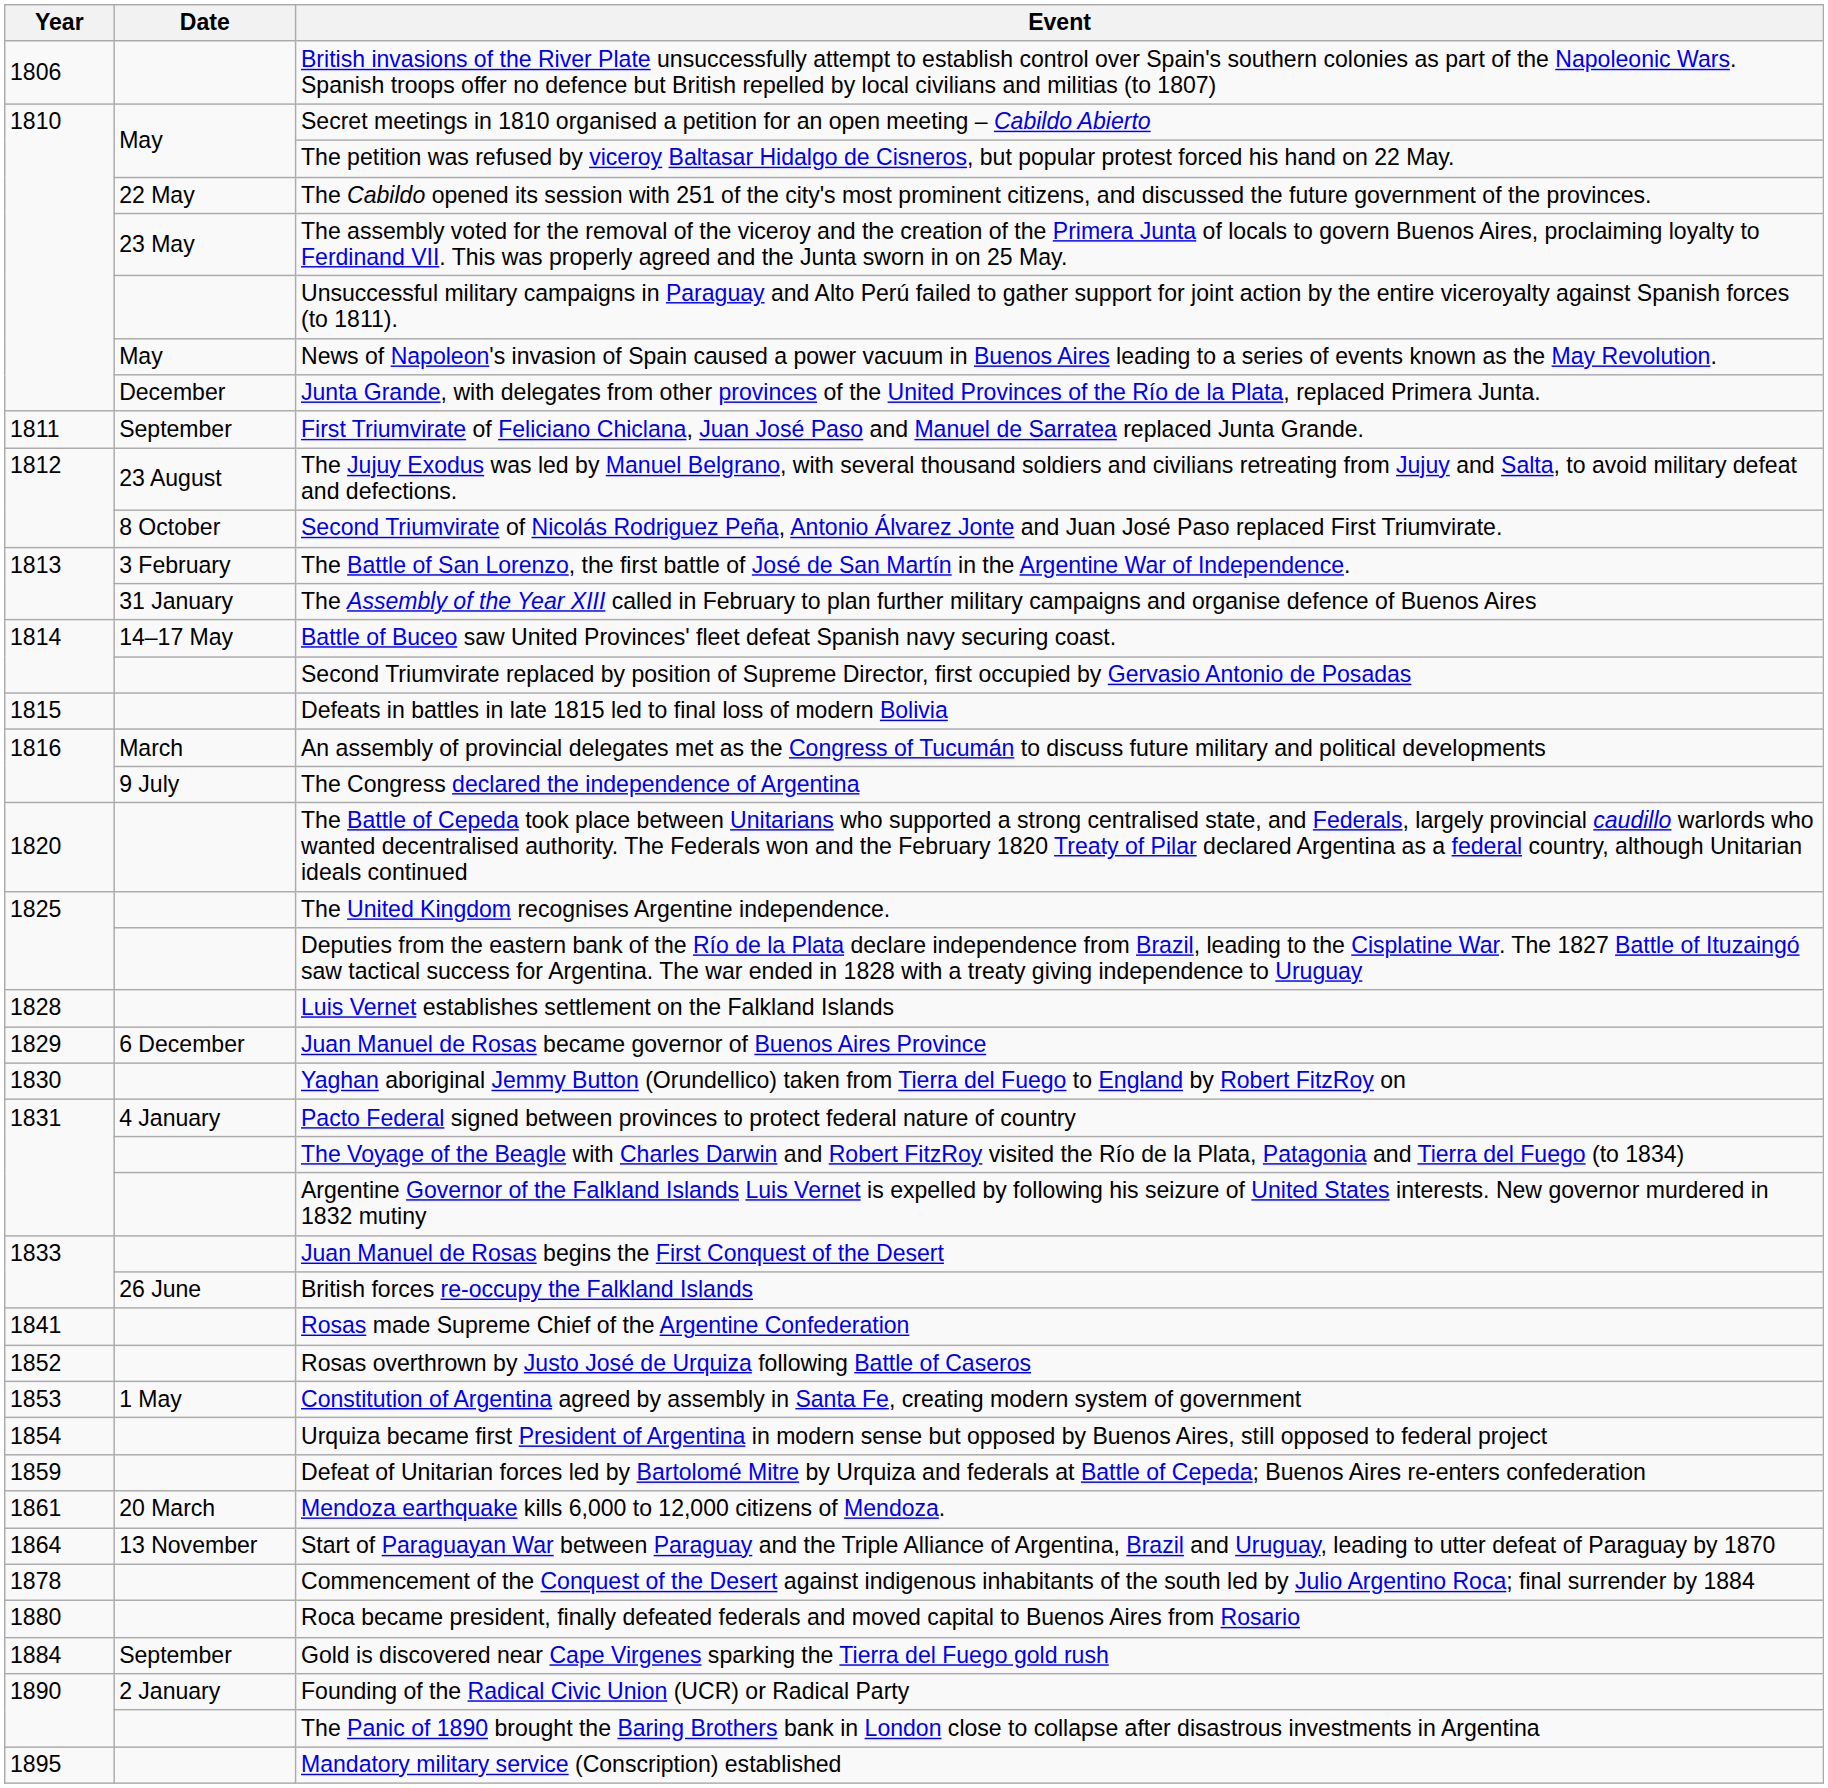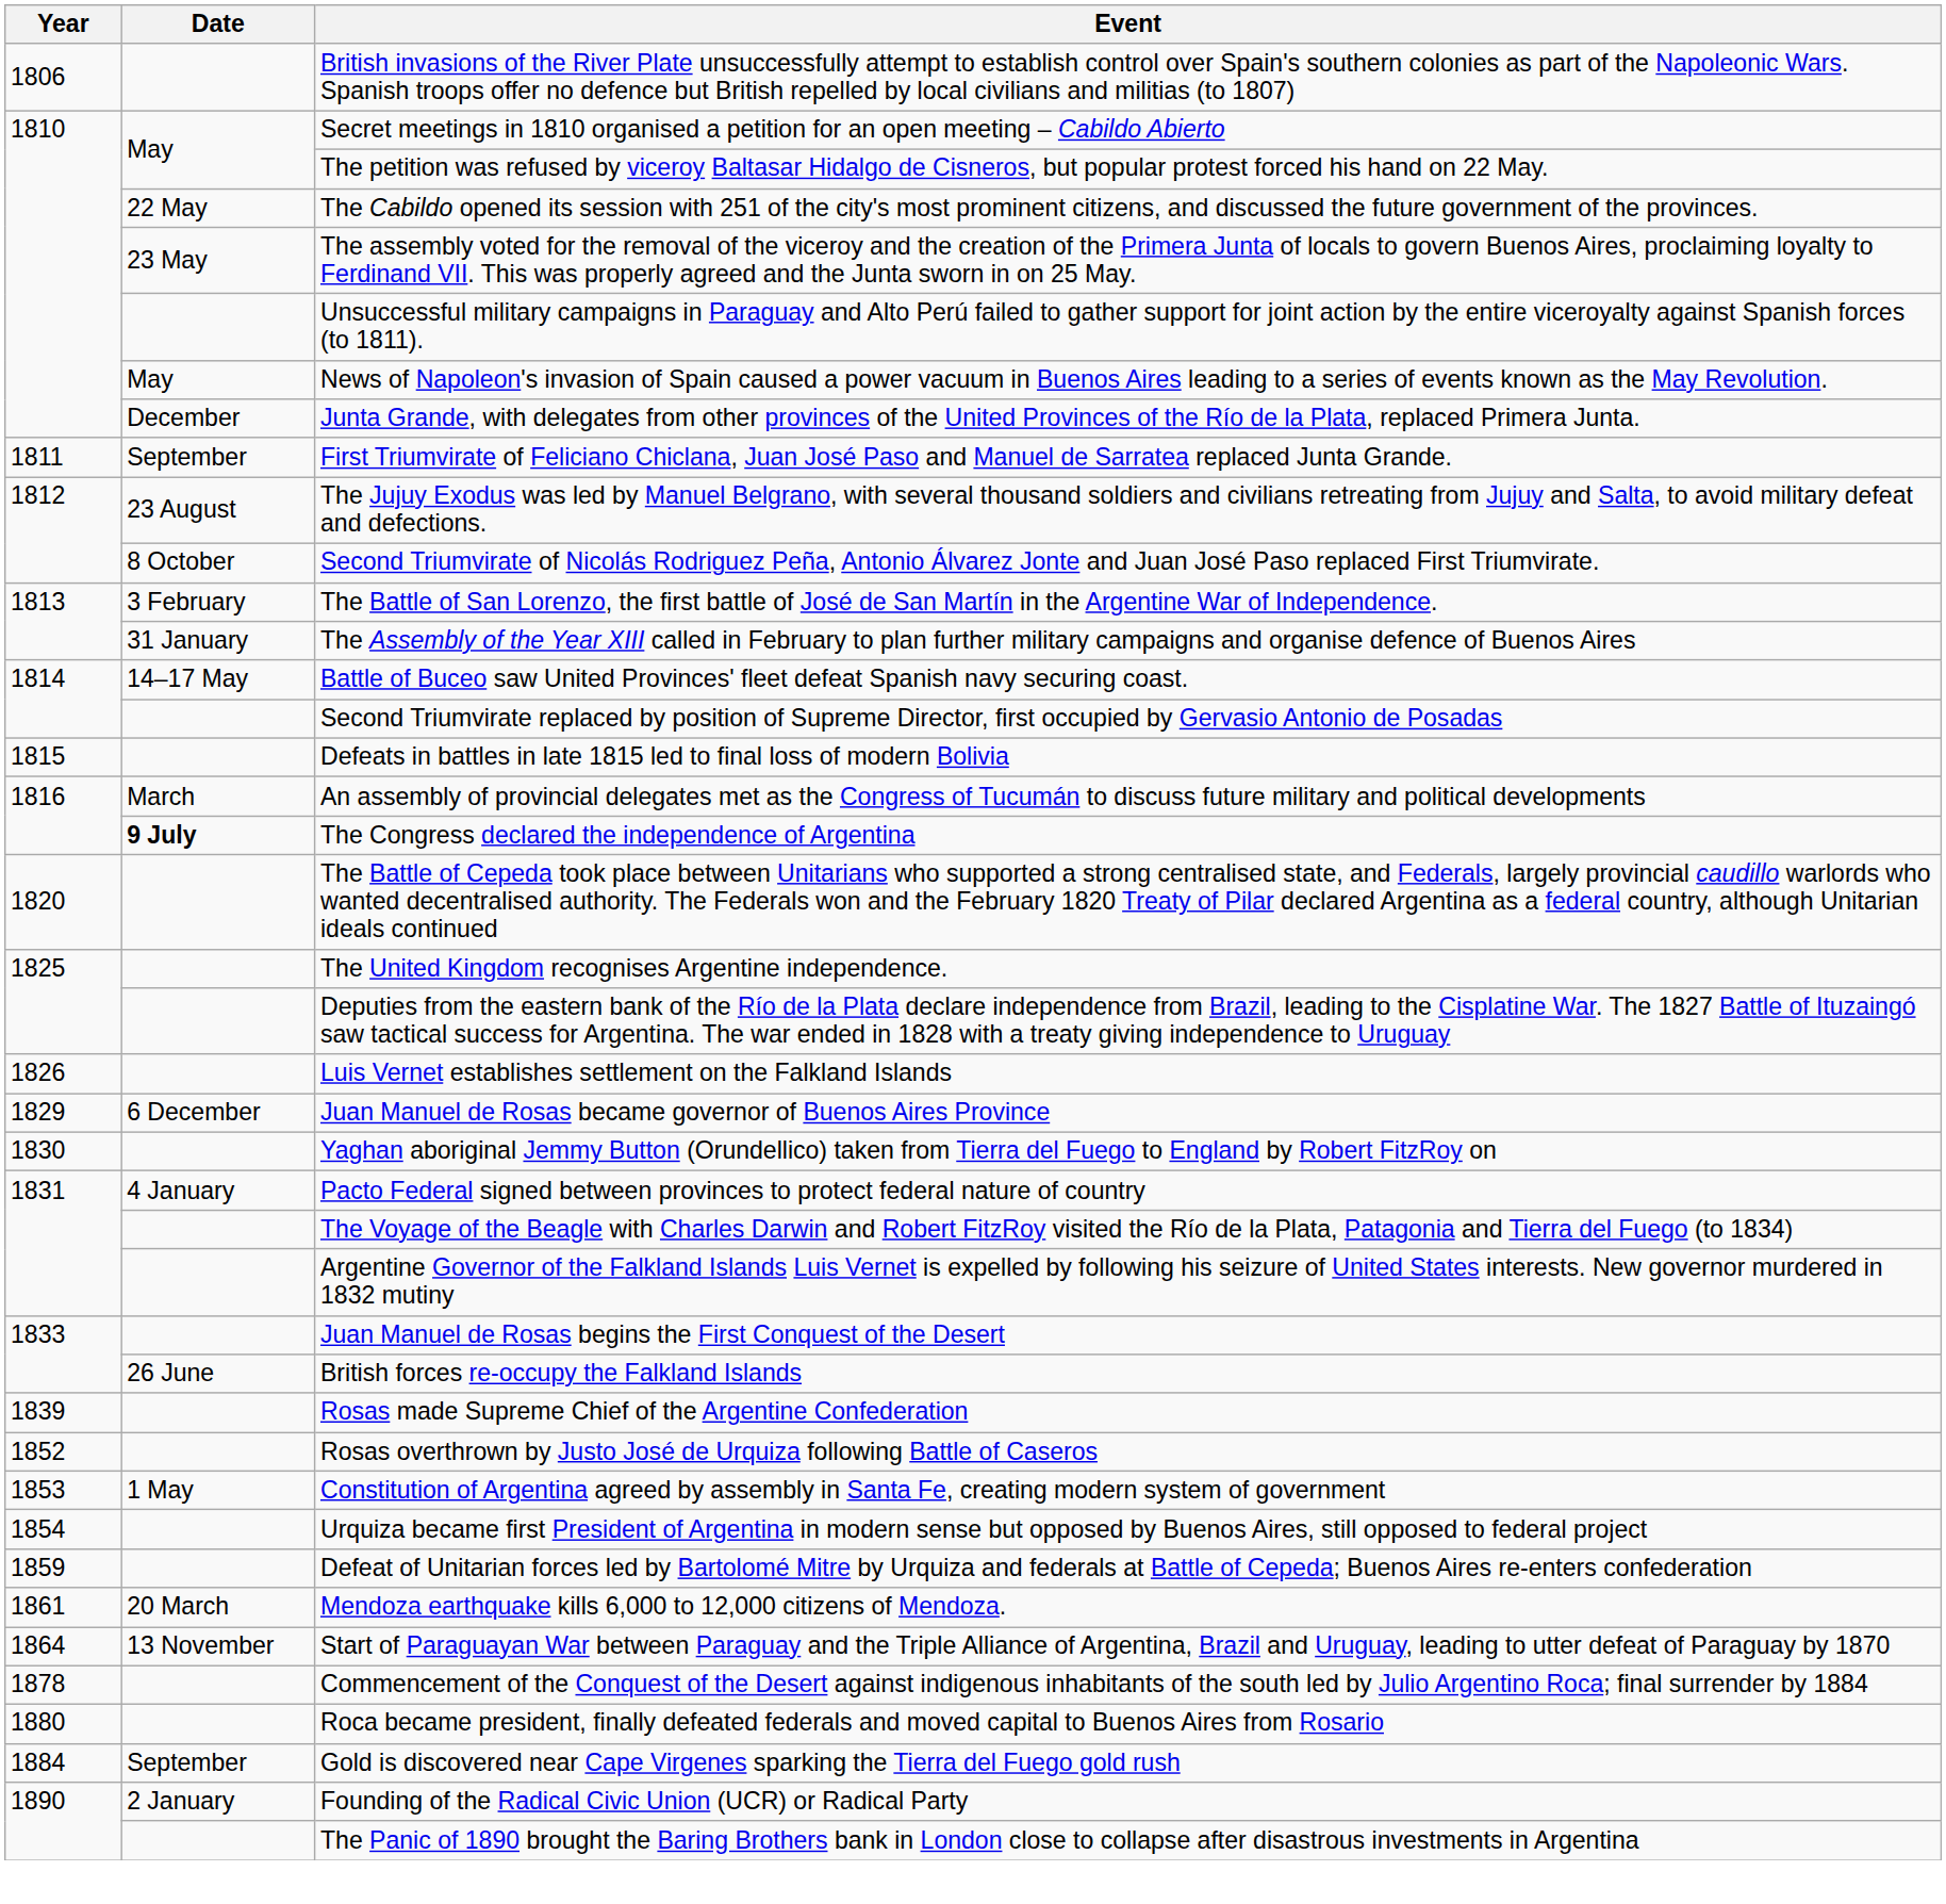 <table class="wikitable" width="100%">
 <tr>
 <th style="width:6%">Year</th>
 <th style="width:10%">Date</th>
 <th>Event</th>
 </tr>
 <tr>
 <td>1806</td>
 <td></td>
 <td><a href='#'>British invasions of the River Plate</a> unsuccessfully attempt to establish control over Spain's southern colonies as part of the <a href='#'>Napoleonic Wars</a>. Spanish troops offer no defence but British repelled by local civilians and militias (to 1807)</td>
 </tr>
 <tr>
 <td rowspan="7" valign="top">1810</td>
 <td rowspan="2">May</td>
 <td>Secret meetings in 1810 organised a petition for an open meeting – <em><a href='#'>Cabildo Abierto</a></em></td>
 </tr>
 <tr>
 <td>The petition was refused by <a href='#'>viceroy</a> <a href='#'>Baltasar Hidalgo de Cisneros</a>, but popular protest forced his hand on 22 May.</td>
 </tr>
 <tr>
 <td>22 May</td>
 <td>The <em>Cabildo</em> opened its session with 251 of the city's most prominent citizens, and discussed the future government of the provinces.</td>
 </tr>
 <tr>
 <td>23 May</td>
 <td>The assembly voted for the removal of the viceroy and the creation of the <a href='#'>Primera Junta</a> of locals to govern Buenos Aires, proclaiming loyalty to <a href='#'>Ferdinand VII</a>. This was properly agreed and the Junta sworn in on 25 May.</td>
 </tr>
 <tr>
 <td></td>
 <td>Unsuccessful military campaigns in <a href='#'>Paraguay</a> and Alto Perú failed to gather support for joint action by the entire viceroyalty against Spanish forces (to 1811).</td>
 </tr>
 <tr>
 <td>May</td>
 <td>News of <a href='#'>Napoleon</a>'s invasion of Spain caused a power vacuum in <a href='#'>Buenos Aires</a> leading to a series of events known as the <a href='#'>May Revolution</a>.</td>
 </tr>
 <tr>
 <td>December</td>
 <td><a href='#'>Junta Grande</a>, with delegates from other <a href='#'>provinces</a> of the <a href='#'>United Provinces of the Río de la Plata</a>, replaced Primera Junta.</td>
 </tr>
 <tr>
 <td>1811</td>
 <td>September</td>
 <td><a href='#'>First Triumvirate</a> of <a href='#'>Feliciano Chiclana</a>, <a href='#'>Juan José Paso</a> and <a href='#'>Manuel de Sarratea</a> replaced Junta Grande.</td>
 </tr>
 <tr>
 <td rowspan="2" valign="top">1812</td>
 <td>23 August</td>
 <td>The <a href='#'>Jujuy Exodus</a> was led by <a href='#'>Manuel Belgrano</a>, with several thousand soldiers and civilians retreating from <a href='#'>Jujuy</a> and <a href='#'>Salta</a>, to avoid military defeat and defections.</td>
 </tr>
 <tr>
 <td>8 October</td>
 <td><a href='#'>Second Triumvirate</a> of <a href='#'>Nicolás Rodriguez Peña</a>, <a href='#'>Antonio Álvarez Jonte</a> and Juan José Paso replaced First Triumvirate.</td>
 </tr>
 <tr>
 <td rowspan="2" valign="top">1813</td>
 <td>3 February</td>
 <td>The <a href='#'>Battle of San Lorenzo</a>, the first battle of <a href='#'>José de San Martín</a> in the <a href='#'>Argentine War of Independence</a>.</td>
 </tr>
 <tr>
 <td>31 January</td>
 <td>The <em><a href='#'>Assembly of the Year XIII</a></em> called in February to plan further military campaigns and organise defence of Buenos Aires</td>
 </tr>
 <tr>
 <td rowspan="2" valign="top">1814</td>
 <td>14–17 May</td>
 <td><a href='#'>Battle of Buceo</a> saw United Provinces' fleet defeat Spanish navy securing coast.</td>
 </tr>
 <tr>
 <td></td>
 <td>Second Triumvirate replaced by position of Supreme Director, first occupied by <a href='#'>Gervasio Antonio de Posadas</a></td>
 </tr>
 <tr>
 <td>1815</td>
 <td></td>
 <td>Defeats in battles in late 1815 led to final loss of modern <a href='#'>Bolivia</a></td>
 </tr>
 <tr>
 <td rowspan="2" valign="top">1816</td>
 <td>March</td>
 <td>An assembly of provincial delegates met as the <a href='#'>Congress of Tucumán</a> to discuss future military and political developments</td>
 </tr>
 <tr>
-<td>9 July</td>
+<td><strong>9 July</strong></td>
 <td>The Congress <a href='#'>declared the independence of Argentina</a></td>
 </tr>
 <tr>
 <td>1820</td>
 <td></td>
 <td>The <a href='#'>Battle of Cepeda</a> took place between <a href='#'>Unitarians</a> who supported a strong centralised state, and <a href='#'>Federals</a>, largely provincial <em><a href='#'>caudillo</a></em> warlords who wanted decentralised authority. The Federals won and the February 1820 <a href='#'>Treaty of Pilar</a> declared Argentina as a <a href='#'>federal</a> country, although Unitarian ideals continued</td>
 </tr>
 <tr>
 <td rowspan="2" valign="top">1825</td>
 <td></td>
 <td>The <a href='#'>United Kingdom</a> recognises Argentine independence.</td>
 </tr>
 <tr>
 <td></td>
 <td>Deputies from the eastern bank of the <a href='#'>Río de la Plata</a> declare independence from <a href='#'>Brazil</a>, leading to the <a href='#'>Cisplatine War</a>. The 1827 <a href='#'>Battle of Ituzaingó</a> saw tactical success for Argentina. The war ended in 1828 with a treaty giving independence to <a href='#'>Uruguay</a></td>
 </tr>
 <tr>
-<td>1828</td>
+<td>1826</td>
 <td></td>
 <td><a href='#'>Luis Vernet</a> establishes settlement on the Falkland Islands</td>
 </tr>
 <tr>
 <td>1829</td>
 <td>6 December</td>
 <td><a href='#'>Juan Manuel de Rosas</a> became governor of <a href='#'>Buenos Aires Province</a></td>
 </tr>
 <tr>
 <td>1830</td>
 <td></td>
 <td><a href='#'>Yaghan</a> aboriginal <a href='#'>Jemmy Button</a> (Orundellico) taken from <a href='#'>Tierra del Fuego</a> to <a href='#'>England</a> by <a href='#'>Robert FitzRoy</a> on </td>
 </tr>
 <tr>
 <td rowspan="3" valign="top">1831</td>
 <td>4 January</td>
 <td><a href='#'>Pacto Federal</a> signed between provinces to protect federal nature of country</td>
 </tr>
 <tr>
 <td></td>
 <td><a href='#'>The Voyage of the Beagle</a> with <a href='#'>Charles Darwin</a> and <a href='#'>Robert FitzRoy</a> visited the Río de la Plata, <a href='#'>Patagonia</a> and <a href='#'>Tierra del Fuego</a> (to 1834)</td>
 </tr>
 <tr>
 <td></td>
 <td>Argentine <a href='#'>Governor of the Falkland Islands</a> <a href='#'>Luis Vernet</a> is expelled by  following his seizure of <a href='#'>United States</a> interests. New governor murdered in 1832 mutiny</td>
 </tr>
 <tr>
 <td rowspan="2" valign="top">1833</td>
 <td></td>
 <td><a href='#'>Juan Manuel de Rosas</a> begins the <a href='#'>First Conquest of the Desert</a></td>
 </tr>
 <tr>
 <td>26 June</td>
 <td>British forces <a href='#'>re-occupy the Falkland Islands</a></td>
 </tr>
 <tr>
-<td>1841</td>
+<td>1839</td>
 <td></td>
 <td><a href='#'>Rosas</a> made Supreme Chief of the <a href='#'>Argentine Confederation</a></td>
 </tr>
 <tr>
 <td>1852</td>
 <td></td>
 <td>Rosas overthrown by <a href='#'>Justo José de Urquiza</a> following <a href='#'>Battle of Caseros</a></td>
 </tr>
 <tr>
 <td>1853</td>
 <td>1 May</td>
 <td><a href='#'>Constitution of Argentina</a> agreed by assembly in <a href='#'>Santa Fe</a>, creating modern system of government</td>
 </tr>
 <tr>
 <td>1854</td>
 <td></td>
 <td>Urquiza became first <a href='#'>President of Argentina</a> in modern sense but opposed by Buenos Aires, still opposed to federal project</td>
 </tr>
 <tr>
 <td>1859</td>
 <td></td>
 <td>Defeat of Unitarian forces led by <a href='#'>Bartolomé Mitre</a> by Urquiza and federals at <a href='#'>Battle of Cepeda</a>; Buenos Aires re-enters confederation</td>
 </tr>
 <tr>
 <td>1861</td>
 <td>20 March</td>
 <td><a href='#'>Mendoza earthquake</a> kills 6,000 to 12,000 citizens of <a href='#'>Mendoza</a>.</td>
 </tr>
 <tr>
 <td>1864</td>
 <td>13 November</td>
 <td>Start of <a href='#'>Paraguayan War</a> between <a href='#'>Paraguay</a> and the Triple Alliance of Argentina, <a href='#'>Brazil</a> and <a href='#'>Uruguay</a>, leading to utter defeat of Paraguay by 1870</td>
 </tr>
 <tr>
 <td>1878</td>
 <td></td>
 <td>Commencement of the <a href='#'>Conquest of the Desert</a> against indigenous inhabitants of the south led by <a href='#'>Julio Argentino Roca</a>; final surrender by 1884</td>
 </tr>
 <tr>
 <td>1880</td>
 <td></td>
 <td>Roca became president, finally defeated federals and moved capital to Buenos Aires from <a href='#'>Rosario</a></td>
 </tr>
 <tr>
 <td>1884</td>
 <td>September</td>
 <td>Gold is discovered near <a href='#'>Cape Virgenes</a> sparking the <a href='#'>Tierra del Fuego gold rush</a></td>
 </tr>
 <tr>
 <td rowspan="2" valign="top">1890</td>
 <td>2 January</td>
 <td>Founding of the <a href='#'>Radical Civic Union</a> (UCR) or Radical Party</td>
 </tr>
 <tr>
 <td></td>
 <td>The <a href='#'>Panic of 1890</a> brought the <a href='#'>Baring Brothers</a> bank in <a href='#'>London</a> close to collapse after disastrous investments in Argentina</td>
 </tr>
-<tr>
-<td>1895</td>
-<td></td>
-<td><a href='#'>Mandatory military service</a> (Conscription) established</td>
-</tr>
 </table>
